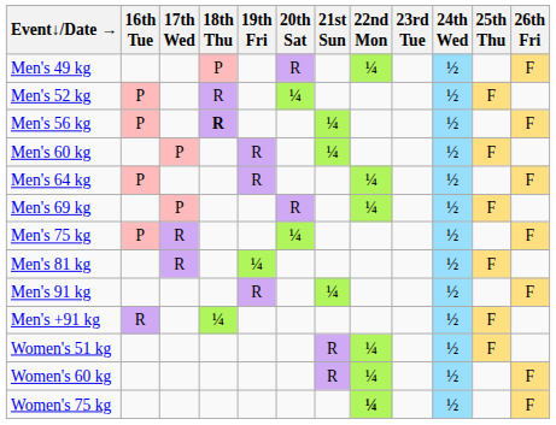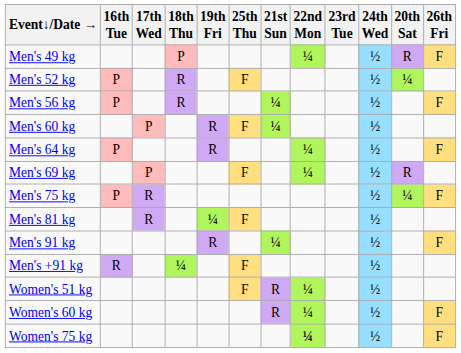 <table class="wikitable" style="margin:0.5em auto; font-size:90%; line-height:1.25em; text-align:center;">
 <tr>
 <th>Event↓/Date →</th>
 <th>16th<br>Tue</th>
 <th>17th<br>Wed</th>
 <th>18th<br>Thu</th>
 <th>19th<br>Fri</th>
-<th>20th<br>Sat</th>
+<th>25th<br>Thu</th>
 <th>21st<br>Sun</th>
 <th>22nd<br>Mon</th>
 <th>23rd<br>Tue</th>
 <th>24th<br>Wed</th>
-<th>25th<br>Thu</th>
+<th>20th<br>Sat</th>
 <th>26th<br>Fri</th>
 </tr>
 <tr>
 <td align="left"><a href='#'>Men's 49 kg</a></td>
 <td></td>
 <td></td>
 <td bgcolor="#FFBBBB">P</td>
 <td></td>
-<td bgcolor="#D0A9F5">R</td>
+<td></td>
 <td></td>
 <td bgcolor="#AFF55B">¼</td>
 <td></td>
 <td bgcolor="#97DEFF">½</td>
-<td></td>
+<td bgcolor="#D0A9F5">R</td>
 <td bgcolor="#FFDF80">F</td>
 </tr>
 <tr>
 <td align="left"><a href='#'>Men's 52 kg</a></td>
 <td bgcolor="#FFBBBB">P</td>
 <td></td>
 <td bgcolor="#D0A9F5">R</td>
 <td></td>
-<td bgcolor="#AFF55B">¼</td>
+<td bgcolor="#FFDF80">F</td>
 <td></td>
 <td></td>
 <td></td>
 <td bgcolor="#97DEFF">½</td>
-<td bgcolor="#FFDF80">F</td>
+<td bgcolor="#AFF55B">¼</td>
 <td></td>
 </tr>
 <tr>
 <td align="left"><a href='#'>Men's 56 kg</a></td>
 <td bgcolor="#FFBBBB">P</td>
 <td></td>
-<td bgcolor="#D0A9F5"><strong>R</strong></td>
+<td bgcolor="#D0A9F5">R</td>
 <td></td>
 <td></td>
 <td bgcolor="#AFF55B">¼</td>
 <td></td>
 <td></td>
 <td bgcolor="#97DEFF">½</td>
 <td></td>
 <td bgcolor="#FFDF80">F</td>
 </tr>
 <tr>
 <td align="left"><a href='#'>Men's 60 kg</a></td>
 <td></td>
 <td bgcolor="#FFBBBB">P</td>
 <td></td>
 <td bgcolor="#D0A9F5">R</td>
-<td></td>
+<td bgcolor="#FFDF80">F</td>
 <td bgcolor="#AFF55B">¼</td>
 <td></td>
 <td></td>
 <td bgcolor="#97DEFF">½</td>
-<td bgcolor="#FFDF80">F</td>
+<td></td>
 <td></td>
 </tr>
 <tr>
 <td align="left"><a href='#'>Men's 64 kg</a></td>
 <td bgcolor="#FFBBBB">P</td>
 <td></td>
 <td></td>
 <td bgcolor="#D0A9F5">R</td>
 <td></td>
 <td></td>
 <td bgcolor="#AFF55B">¼</td>
 <td></td>
 <td bgcolor="#97DEFF">½</td>
 <td></td>
 <td bgcolor="#FFDF80">F</td>
 </tr>
 <tr>
 <td align="left"><a href='#'>Men's 69 kg</a></td>
 <td></td>
 <td bgcolor="#FFBBBB">P</td>
 <td></td>
 <td></td>
-<td bgcolor="#D0A9F5">R</td>
+<td bgcolor="#FFDF80">F</td>
 <td></td>
 <td bgcolor="#AFF55B">¼</td>
 <td></td>
 <td bgcolor="#97DEFF">½</td>
-<td bgcolor="#FFDF80">F</td>
+<td bgcolor="#D0A9F5">R</td>
 <td></td>
 </tr>
 <tr>
 <td align="left"><a href='#'>Men's 75 kg</a></td>
 <td bgcolor="#FFBBBB">P</td>
 <td bgcolor="#D0A9F5">R</td>
 <td></td>
 <td></td>
-<td bgcolor="#AFF55B">¼</td>
+<td></td>
 <td></td>
 <td></td>
 <td></td>
 <td bgcolor="#97DEFF">½</td>
-<td></td>
+<td bgcolor="#AFF55B">¼</td>
 <td bgcolor="#FFDF80">F</td>
 </tr>
 <tr>
 <td align="left"><a href='#'>Men's 81 kg</a></td>
 <td></td>
 <td bgcolor="#D0A9F5">R</td>
 <td></td>
 <td bgcolor="#AFF55B">¼</td>
-<td></td>
+<td bgcolor="#FFDF80">F</td>
 <td></td>
 <td></td>
 <td></td>
 <td bgcolor="#97DEFF">½</td>
-<td bgcolor="#FFDF80">F</td>
+<td></td>
 <td></td>
 </tr>
 <tr>
 <td align="left"><a href='#'>Men's 91 kg</a></td>
 <td></td>
 <td></td>
 <td></td>
 <td bgcolor="#D0A9F5">R</td>
 <td></td>
 <td bgcolor="#AFF55B">¼</td>
 <td></td>
 <td></td>
 <td bgcolor="#97DEFF">½</td>
 <td></td>
 <td bgcolor="#FFDF80">F</td>
 </tr>
 <tr>
 <td align="left"><a href='#'>Men's +91 kg</a></td>
 <td bgcolor="#D0A9F5">R</td>
 <td></td>
 <td bgcolor="#AFF55B">¼</td>
 <td></td>
-<td></td>
+<td bgcolor="#FFDF80">F</td>
 <td></td>
 <td></td>
 <td></td>
 <td bgcolor="#97DEFF">½</td>
-<td bgcolor="#FFDF80">F</td>
+<td></td>
 <td></td>
 </tr>
 <tr>
 <td align="left"><a href='#'>Women's 51 kg</a></td>
 <td></td>
 <td></td>
 <td></td>
 <td></td>
-<td></td>
+<td bgcolor="#FFDF80">F</td>
 <td bgcolor="#D0A9F5">R</td>
 <td bgcolor="#AFF55B">¼</td>
 <td></td>
 <td bgcolor="#97DEFF">½</td>
-<td bgcolor="#FFDF80">F</td>
+<td></td>
 <td></td>
 </tr>
 <tr>
 <td align="left"><a href='#'>Women's 60 kg</a></td>
 <td></td>
 <td></td>
 <td></td>
 <td></td>
 <td></td>
 <td bgcolor="#D0A9F5">R</td>
 <td bgcolor="#AFF55B">¼</td>
 <td></td>
 <td bgcolor="#97DEFF">½</td>
 <td></td>
 <td bgcolor="#FFDF80">F</td>
 </tr>
 <tr>
 <td align="left"><a href='#'>Women's 75 kg</a></td>
 <td></td>
 <td></td>
 <td></td>
 <td></td>
 <td></td>
 <td></td>
 <td bgcolor="#AFF55B"><strong>¼</strong></td>
 <td></td>
 <td bgcolor="#97DEFF">½</td>
 <td></td>
 <td bgcolor="#FFDF80">F</td>
 </tr>
 </table>
